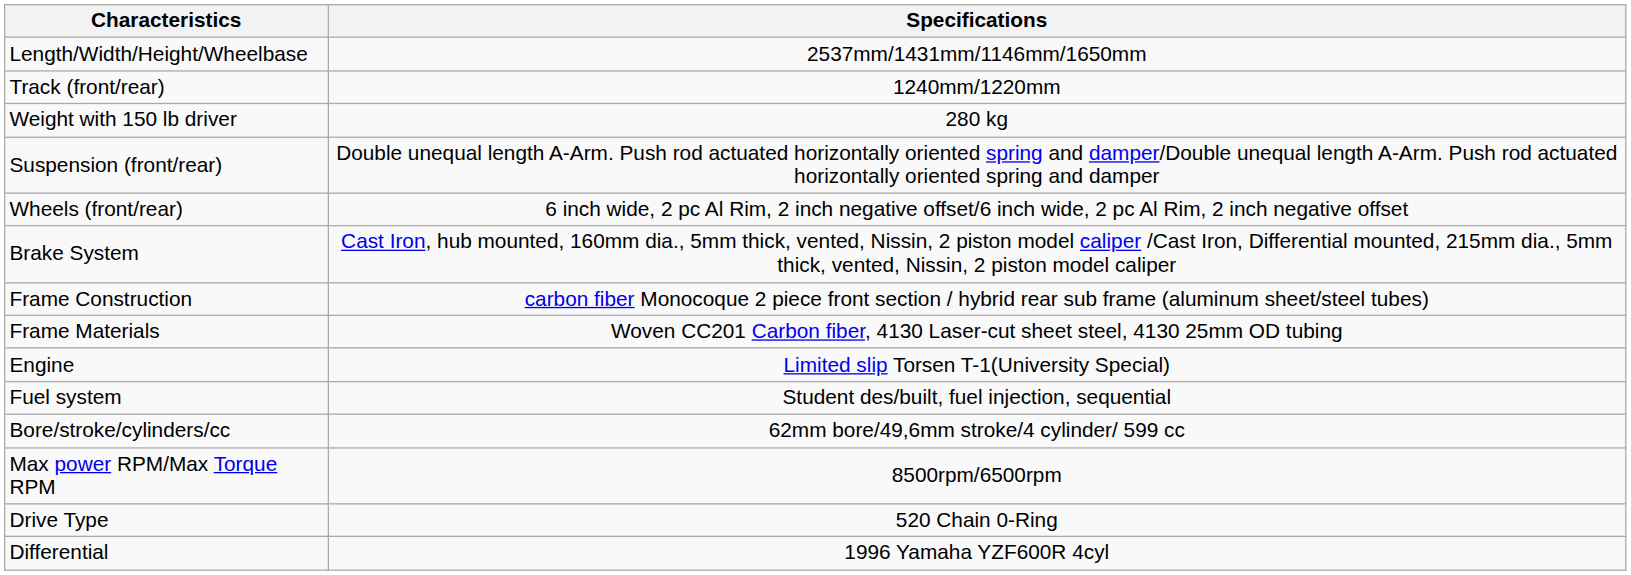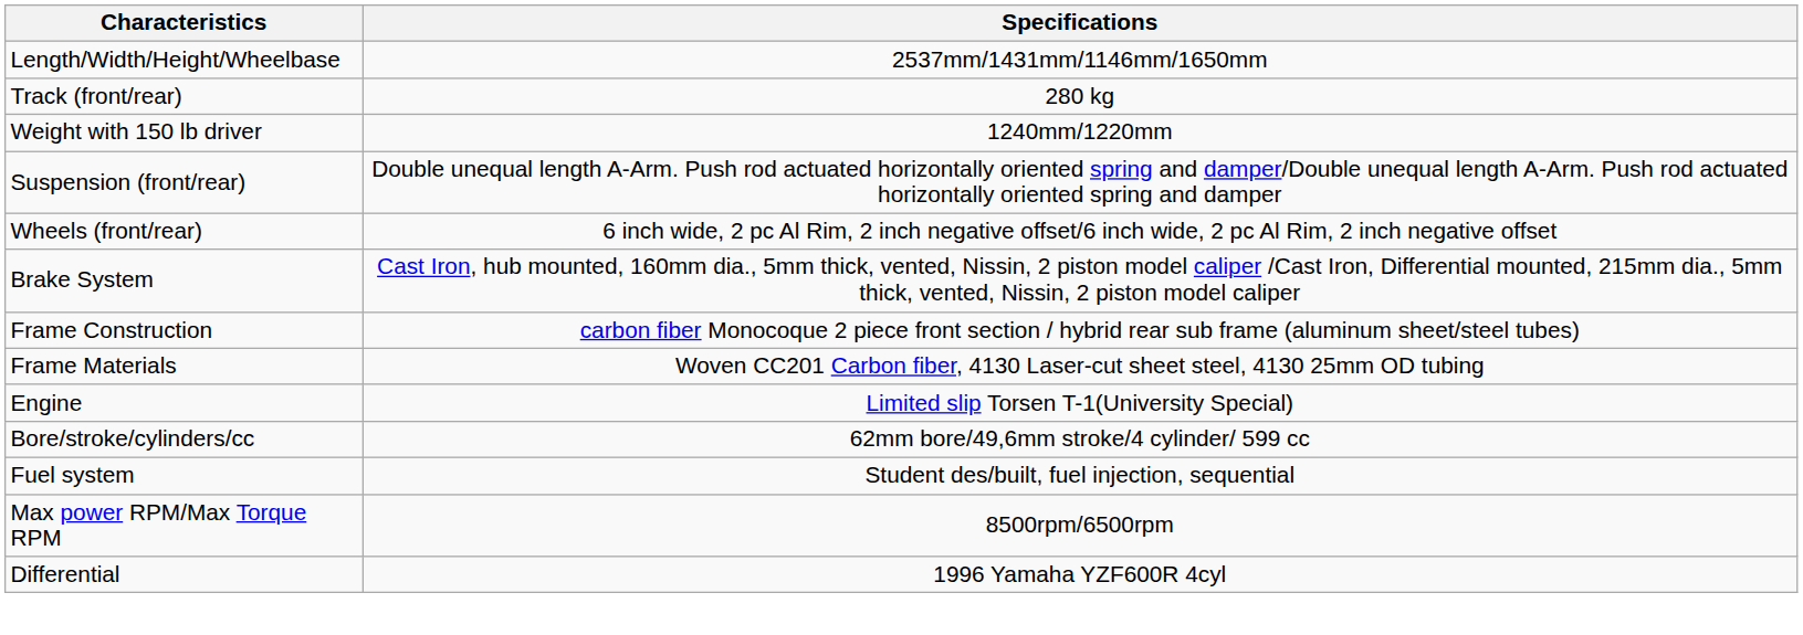 <table class="wikitable">
 <tr>
 <th>Characteristics</th>
 <th>Specifications</th>
 </tr>
 <tr>
 <td>Length/Width/Height/Wheelbase</td>
 <td style="text-align:center;">2537mm/1431mm/1146mm/1650mm</td>
 </tr>
 <tr>
 <td>Track (front/rear)</td>
-<td style="text-align:center;">1240mm/1220mm</td>
+<td style="text-align:center;">280 kg</td>
 </tr>
 <tr>
 <td>Weight with 150 lb driver</td>
-<td style="text-align:center;">280 kg</td>
+<td style="text-align:center;">1240mm/1220mm</td>
 </tr>
 <tr>
 <td>Suspension (front/rear)</td>
 <td style="text-align:center;">Double unequal length A-Arm.  Push rod actuated horizontally oriented <a href='#'>spring</a> and <a href='#'>damper</a>/Double unequal length A-Arm.  Push rod actuated horizontally oriented spring and damper</td>
 </tr>
 <tr>
 <td>Wheels (front/rear)</td>
 <td style="text-align:center;">6 inch wide, 2 pc Al Rim, 2 inch negative offset/6 inch wide, 2 pc Al Rim, 2 inch negative offset</td>
 </tr>
 <tr>
 <td>Brake System</td>
 <td style="text-align:center;"><a href='#'>Cast Iron</a>, hub mounted, 160mm dia., 5mm thick, vented, Nissin, 2 piston model <a href='#'>caliper</a> /Cast Iron, Differential mounted, 215mm dia., 5mm thick, vented, Nissin, 2 piston model caliper</td>
 </tr>
 <tr>
 <td>Frame Construction</td>
 <td style="text-align:center;"><a href='#'>carbon fiber</a> Monocoque 2 piece front section / hybrid rear sub frame (aluminum sheet/steel tubes)</td>
 </tr>
 <tr>
 <td>Frame Materials</td>
 <td style="text-align:center;">Woven CC201 <a href='#'>Carbon fiber</a>, 4130 Laser-cut sheet steel, 4130 25mm OD tubing</td>
 </tr>
 <tr>
 <td>Engine</td>
 <td style="text-align:center;"><a href='#'>Limited slip</a>  Torsen T-1(University Special)</td>
 </tr>
 <tr>
+<td>Bore/stroke/cylinders/cc</td>
+<td style="text-align:center;">62mm bore/49,6mm stroke/4 cylinder/ 599 cc</td>
+</tr>
+<tr>
 <td>Fuel system</td>
 <td style="text-align:center;">Student des/built, fuel injection, sequential</td>
-</tr>
-<tr>
-<td>Bore/stroke/cylinders/cc</td>
-<td style="text-align:center;">62mm bore/49,6mm stroke/4 cylinder/ 599 cc</td>
 </tr>
 <tr>
 <td>Max <a href='#'>power</a> RPM/Max <a href='#'>Torque</a> RPM</td>
 <td style="text-align:center;">8500rpm/6500rpm</td>
 </tr>
 <tr>
-<td>Drive Type</td>
-<td style="text-align:center;">520 Chain 0-Ring</td>
-</tr>
-<tr>
 <td>Differential</td>
 <td style="text-align:center;">1996 Yamaha YZF600R 4cyl</td>
 </tr>
 </table>
